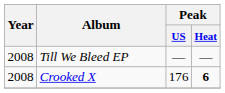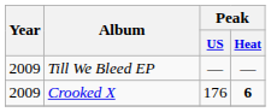 <table class="wikitable" style="text-align:center;">
 <tr>
 <th rowspan="2">Year</th>
 <th rowspan="2">Album</th>
 <th colspan="2">Peak</th>
 </tr>
 <tr>
 <th><small><a href='#'>US</a></small></th>
 <th><small><a href='#'>Heat</a></small></th>
 </tr>
 <tr>
-<td>2008</td>
+<td>2009</td>
 <td align="left" width="150px"><em>Till We Bleed EP</em></td>
 <td>—</td>
 <td>—</td>
 </tr>
 <tr>
-<td>2008</td>
+<td>2009</td>
 <td align="left" width="150px"><em><a href='#'>Crooked X</a></em></td>
 <td>176</td>
 <td><strong>6</strong></td>
 </tr>
 <tr>
 </tr>
 </table>
